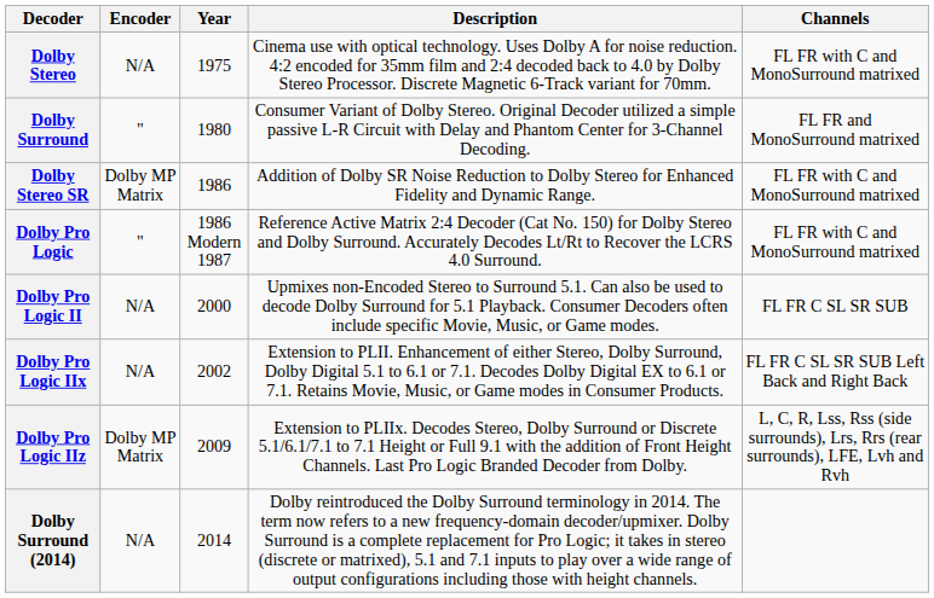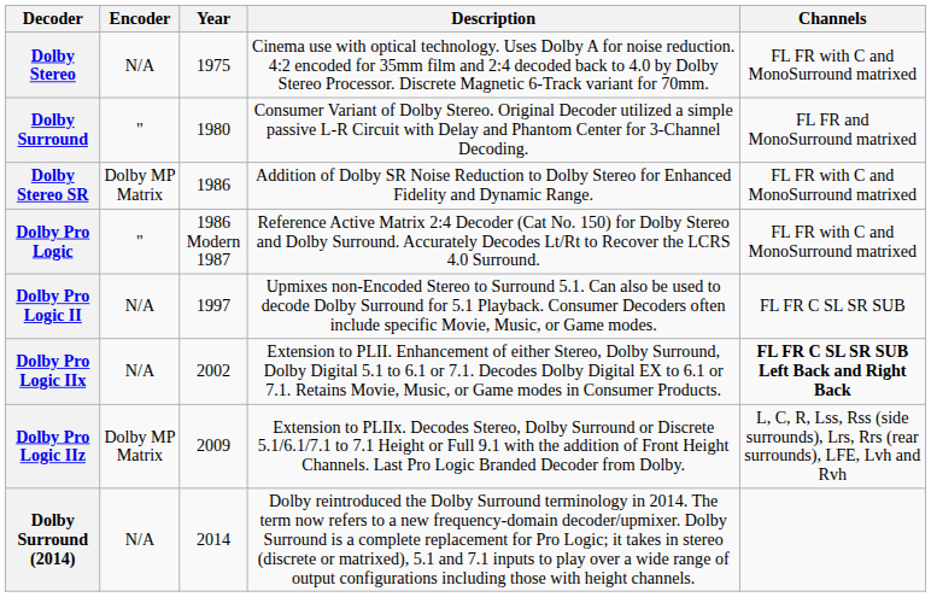 <table class="wikitable" style="text-align:center">
 <tr>
 <th>Decoder</th>
 <th>Encoder</th>
 <th>Year</th>
 <th>Description</th>
 <th>Channels</th>
 </tr>
 <tr ->
 <th><a href='#'>Dolby Stereo</a></th>
 <td>N/A</td>
 <td>1975</td>
 <td>Cinema use with optical technology. Uses Dolby A for noise reduction. 4:2 encoded for 35mm film and 2:4 decoded back to 4.0 by Dolby Stereo Processor. Discrete Magnetic 6-Track variant for 70mm.</td>
 <td>FL FR with C and MonoSurround matrixed</td>
 </tr>
 <tr ->
 <th><a href='#'>Dolby Surround</a></th>
 <td>"</td>
 <td>1980</td>
 <td>Consumer Variant of Dolby Stereo. Original Decoder utilized a simple passive L-R Circuit with Delay and Phantom Center for 3-Channel Decoding.</td>
 <td>FL FR and MonoSurround matrixed</td>
 </tr>
 <tr ->
 <th><a href='#'>Dolby Stereo SR</a></th>
 <td>Dolby MP Matrix</td>
 <td>1986</td>
 <td>Addition of Dolby SR Noise Reduction to Dolby Stereo for Enhanced Fidelity and Dynamic Range.</td>
 <td>FL FR with C and MonoSurround matrixed</td>
 </tr>
 <tr ->
 <th><a href='#'>Dolby Pro Logic</a></th>
 <td>"</td>
 <td>1986 Modern<br>1987</td>
 <td>Reference Active Matrix 2:4 Decoder (Cat No. 150) for Dolby Stereo and Dolby Surround. Accurately Decodes Lt/Rt to Recover the LCRS 4.0 Surround.</td>
 <td>FL FR with C and MonoSurround matrixed</td>
 </tr>
 <tr ->
 <th><a href='#'>Dolby Pro Logic II</a></th>
 <td>N/A</td>
-<td>2000</td>
+<td>1997</td>
 <td>Upmixes non-Encoded Stereo to Surround 5.1. Can also be used to decode Dolby Surround for 5.1 Playback. Consumer Decoders often include specific Movie, Music, or Game modes.</td>
 <td>FL FR C SL SR SUB</td>
 </tr>
 <tr ->
 <th><a href='#'>Dolby Pro Logic IIx</a></th>
 <td>N/A</td>
 <td>2002</td>
 <td>Extension to PLII. Enhancement of either Stereo, Dolby Surround, Dolby Digital 5.1 to 6.1 or 7.1. Decodes Dolby Digital EX to 6.1 or 7.1. Retains Movie, Music, or Game modes in Consumer Products.</td>
-<td>FL FR C SL SR SUB Left Back and Right Back</td>
+<td><strong>FL FR C SL SR SUB Left Back and Right Back</strong></td>
 </tr>
 <tr ->
 <th><a href='#'>Dolby Pro Logic IIz</a></th>
 <td>Dolby MP Matrix</td>
 <td>2009</td>
 <td>Extension to PLIIx. Decodes Stereo, Dolby Surround or Discrete 5.1/6.1/7.1 to 7.1 Height or Full 9.1 with the addition of Front Height Channels. Last Pro Logic Branded Decoder from Dolby.</td>
 <td>L, C, R, Lss, Rss (side surrounds), Lrs, Rrs (rear surrounds), LFE, Lvh and Rvh</td>
 </tr>
 <tr ->
 <th>Dolby Surround (2014)</th>
 <td>N/A</td>
 <td>2014</td>
 <td>Dolby reintroduced the Dolby Surround terminology in 2014. The term now refers to a new frequency-domain decoder/upmixer. Dolby Surround is a complete replacement for Pro Logic; it takes in stereo (discrete or matrixed), 5.1 and 7.1 inputs to play over a wide range of output configurations including those with height channels.</td>
 </tr>
 </table>
